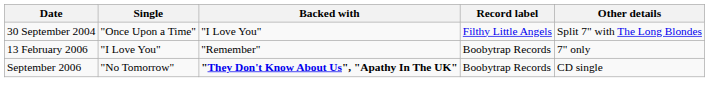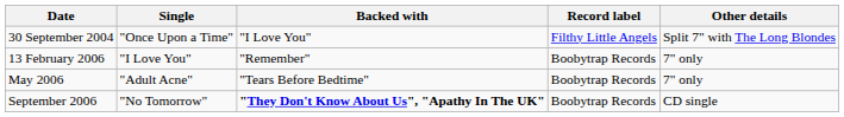 <table class="wikitable">
 <tr>
 <th>Date</th>
 <th>Single</th>
 <th>Backed with</th>
 <th>Record label</th>
 <th>Other details</th>
 </tr>
 <tr>
 <td>30 September 2004</td>
 <td>"Once Upon a Time"</td>
 <td>"I Love You"</td>
 <td><a href='#'>Filthy Little Angels</a></td>
 <td>Split 7" with <a href='#'>The Long Blondes</a></td>
 </tr>
 <tr>
 <td>13 February 2006</td>
 <td>"I Love You"</td>
 <td>"Remember"</td>
 <td>Boobytrap Records</td>
 <td>7" only</td>
 </tr>
 <tr>
+<td>May 2006</td>
+<td>"Adult Acne"</td>
+<td>"Tears Before Bedtime"</td>
+<td>Boobytrap Records</td>
+<td>7" only</td>
+</tr>
+<tr>
 <td>September 2006</td>
 <td>"No Tomorrow"</td>
 <td><strong>"<a href='#'>They Don't Know About Us</a>", "Apathy In The UK"</strong></td>
 <td>Boobytrap Records</td>
 <td>CD single</td>
 </tr>
 </table>
